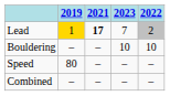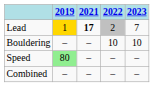 <table class="wikitable" style="text-align: center">
 <tr>
 <th style="background: #b0e0e6"></th>
 <th style="background: #b0e0e6"><a href='#'>2019</a></th>
 <th style="background: #b0e0e6"><a href='#'>2021</a></th>
+<th style="background: #b0e0e6"><a href='#'>2022</a></th>
 <th style="background: #b0e0e6"><a href='#'>2023</a></th>
-<th style="background: #b0e0e6"><a href='#'>2022</a></th>
 </tr>
 <tr>
 <td align="left">Lead</td>
 <td style="background: gold">1</td>
 <td><strong>17</strong></td>
+<td style="background: silver">2</td>
 <td>7</td>
-<td style="background: silver">2</td>
 </tr>
 <tr>
 <td align="left">Bouldering</td>
 <td>–</td>
 <td>–</td>
 <td>10</td>
 <td>10</td>
 </tr>
 <tr>
 <td align="left">Speed</td>
-<td>80</td>
+<td style="background: lightgreen;">80</td>
 <td>–</td>
 <td>–</td>
 <td>–</td>
 </tr>
 <tr>
 <td align="left">Combined</td>
 <td>–</td>
 <td>–</td>
 <td>–</td>
 <td>–</td>
 </tr>
 </table>
